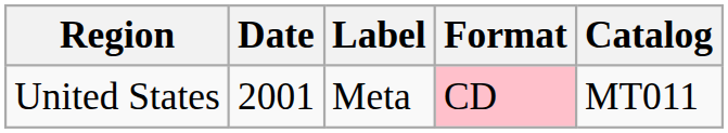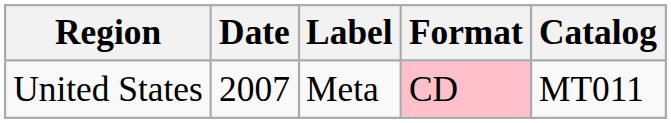 <table class="wikitable">
 <tr>
 <th>Region</th>
 <th>Date</th>
 <th>Label</th>
 <th>Format</th>
 <th>Catalog</th>
 </tr>
 <tr>
 <td>United States</td>
-<td>2001</td>
+<td>2007</td>
 <td>Meta</td>
 <td style="background: pink;">CD</td>
 <td>MT011</td>
 </tr>
 </table>
